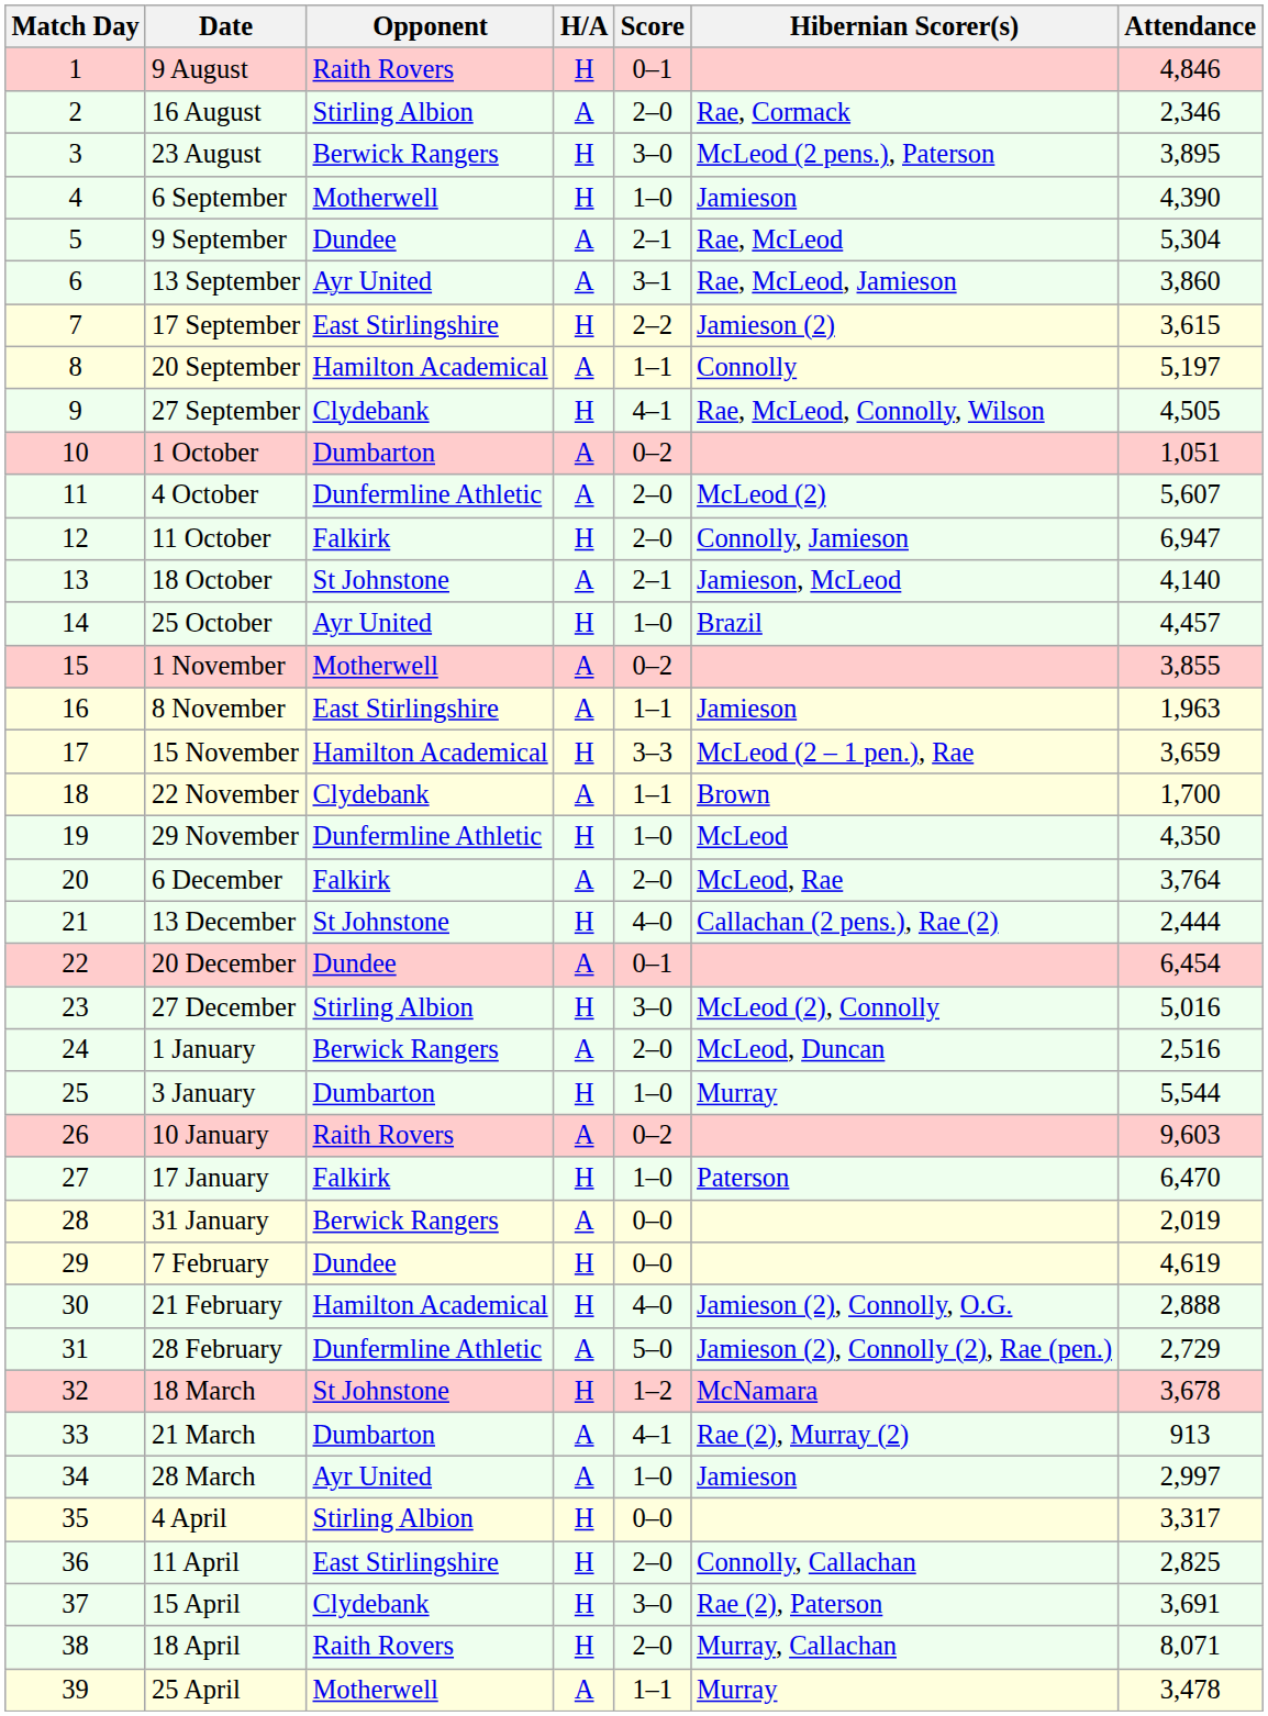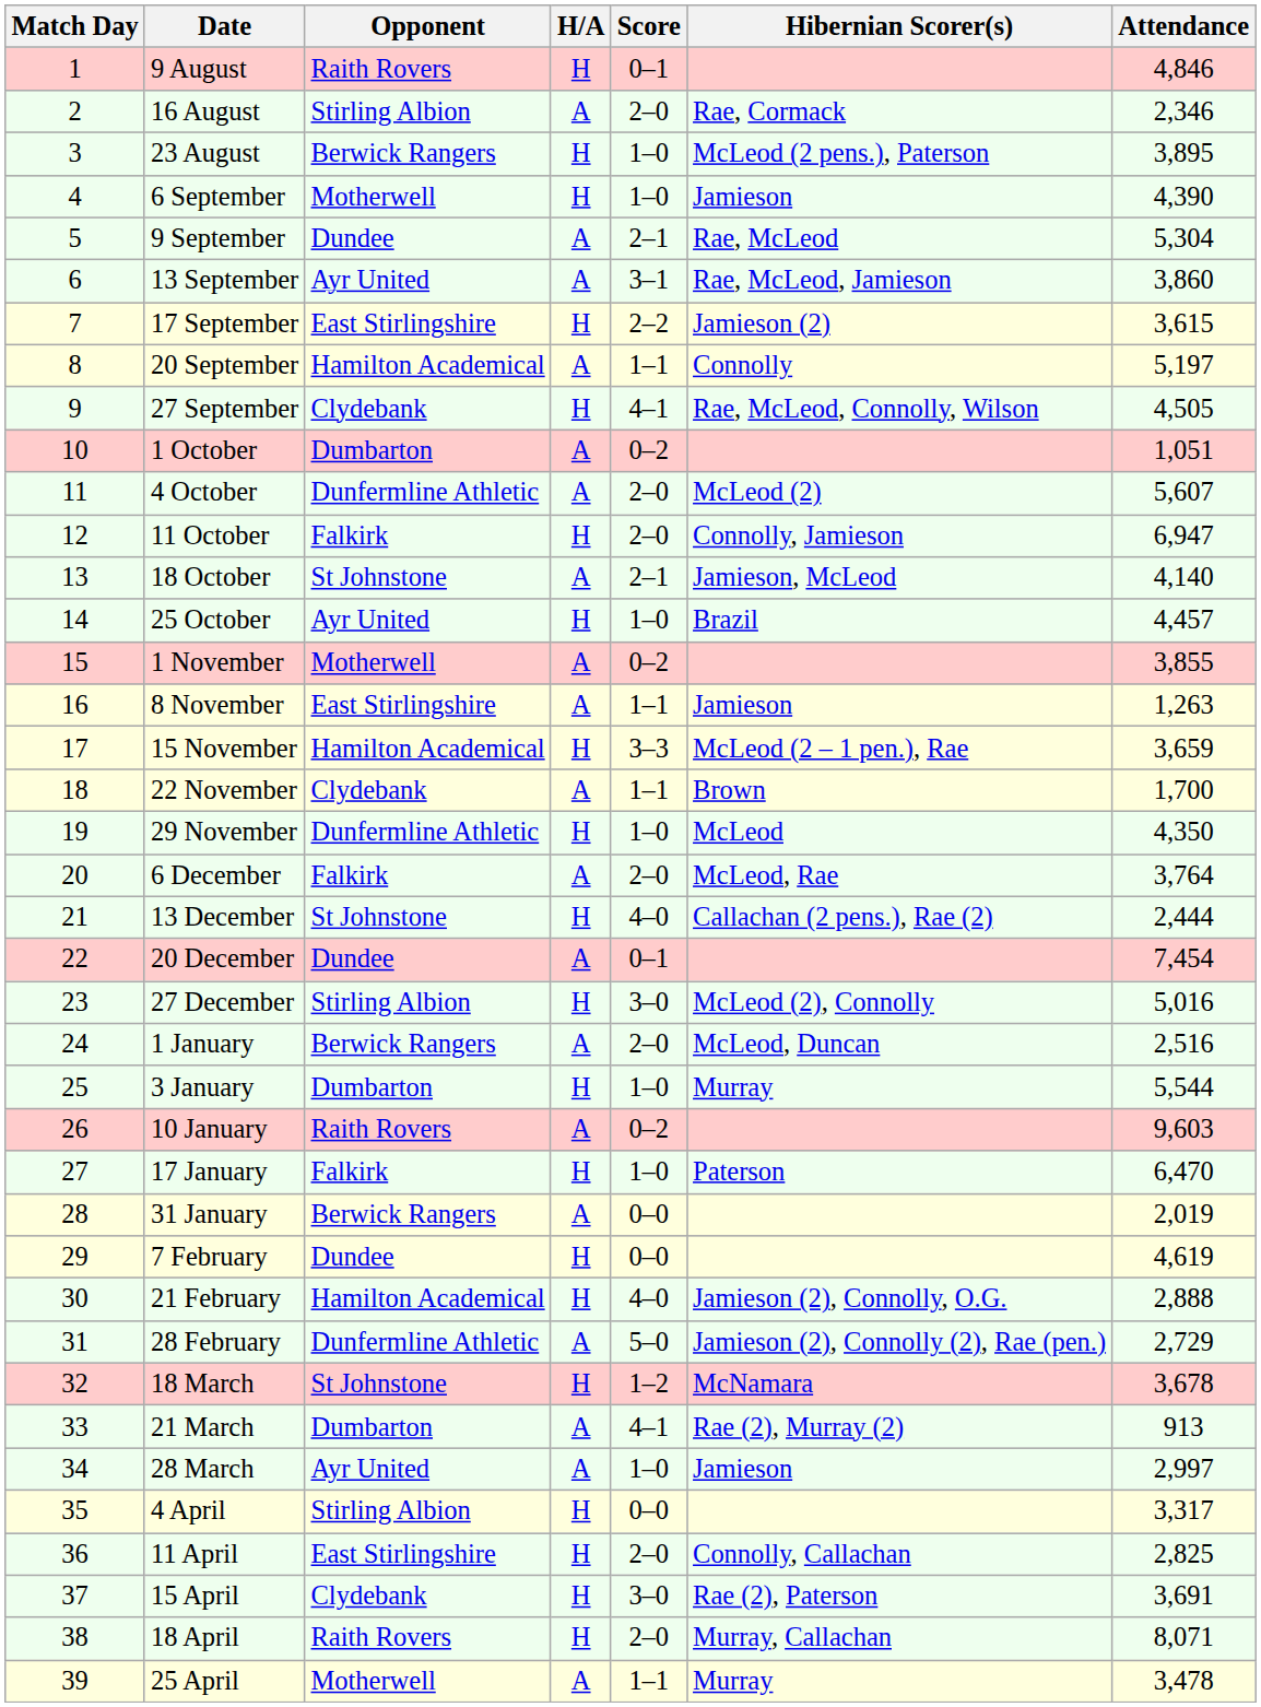 <table class="wikitable" style="text-align:center">
 <tr>
 <th>Match Day</th>
 <th>Date</th>
 <th>Opponent</th>
 <th>H/A</th>
 <th>Score</th>
 <th>Hibernian Scorer(s)</th>
 <th>Attendance</th>
 </tr>
 <tr bgcolor=#FFCCCC>
 <td>1</td>
 <td align=left>9 August</td>
 <td align=left><a href='#'>Raith Rovers</a></td>
 <td><a href='#'>H</a></td>
 <td>0–1</td>
 <td align=left></td>
 <td>4,846</td>
 </tr>
 <tr bgcolor=#EEFFEE>
 <td>2</td>
 <td align=left>16 August</td>
 <td align=left><a href='#'>Stirling Albion</a></td>
 <td><a href='#'>A</a></td>
 <td>2–0</td>
 <td align=left><a href='#'>Rae</a>, <a href='#'>Cormack</a></td>
 <td>2,346</td>
 </tr>
 <tr bgcolor=#EEFFEE>
 <td>3</td>
 <td align=left>23 August</td>
 <td align=left><a href='#'>Berwick Rangers</a></td>
 <td><a href='#'>H</a></td>
-<td>3–0</td>
+<td>1–0</td>
 <td align=left><a href='#'>McLeod (2 pens.)</a>, <a href='#'>Paterson</a></td>
 <td>3,895</td>
 </tr>
 <tr bgcolor=#EEFFEE>
 <td>4</td>
 <td align=left>6 September</td>
 <td align=left><a href='#'>Motherwell</a></td>
 <td><a href='#'>H</a></td>
 <td>1–0</td>
 <td align=left><a href='#'>Jamieson</a></td>
 <td>4,390</td>
 </tr>
 <tr bgcolor=#EEFFEE>
 <td>5</td>
 <td align=left>9 September</td>
 <td align=left><a href='#'>Dundee</a></td>
 <td><a href='#'>A</a></td>
 <td>2–1</td>
 <td align=left><a href='#'>Rae</a>, <a href='#'>McLeod</a></td>
 <td>5,304</td>
 </tr>
 <tr bgcolor=#EEFFEE>
 <td>6</td>
 <td align=left>13 September</td>
 <td align=left><a href='#'>Ayr United</a></td>
 <td><a href='#'>A</a></td>
 <td>3–1</td>
 <td align=left><a href='#'>Rae</a>, <a href='#'>McLeod</a>, <a href='#'>Jamieson</a></td>
 <td>3,860</td>
 </tr>
 <tr bgcolor=#FFFFDD>
 <td>7</td>
 <td align=left>17 September</td>
 <td align=left><a href='#'>East Stirlingshire</a></td>
 <td><a href='#'>H</a></td>
 <td>2–2</td>
 <td align=left><a href='#'>Jamieson (2)</a></td>
 <td>3,615</td>
 </tr>
 <tr bgcolor=#FFFFDD>
 <td>8</td>
 <td align=left>20 September</td>
 <td align=left><a href='#'>Hamilton Academical</a></td>
 <td><a href='#'>A</a></td>
 <td>1–1</td>
 <td align=left><a href='#'>Connolly</a></td>
 <td>5,197</td>
 </tr>
 <tr bgcolor=#EEFFEE>
 <td>9</td>
 <td align=left>27 September</td>
 <td align=left><a href='#'>Clydebank</a></td>
 <td><a href='#'>H</a></td>
 <td>4–1</td>
 <td align=left><a href='#'>Rae</a>, <a href='#'>McLeod</a>, <a href='#'>Connolly</a>, <a href='#'>Wilson</a></td>
 <td>4,505</td>
 </tr>
 <tr bgcolor=#FFCCCC>
 <td>10</td>
 <td align=left>1 October</td>
 <td align=left><a href='#'>Dumbarton</a></td>
 <td><a href='#'>A</a></td>
 <td>0–2</td>
 <td align=left></td>
 <td>1,051</td>
 </tr>
 <tr bgcolor=#EEFFEE>
 <td>11</td>
 <td align=left>4 October</td>
 <td align=left><a href='#'>Dunfermline Athletic</a></td>
 <td><a href='#'>A</a></td>
 <td>2–0</td>
 <td align=left><a href='#'>McLeod (2)</a></td>
 <td>5,607</td>
 </tr>
 <tr bgcolor=#EEFFEE>
 <td>12</td>
 <td align=left>11 October</td>
 <td align=left><a href='#'>Falkirk</a></td>
 <td><a href='#'>H</a></td>
 <td>2–0</td>
 <td align=left><a href='#'>Connolly</a>, <a href='#'>Jamieson</a></td>
 <td>6,947</td>
 </tr>
 <tr bgcolor=#EEFFEE>
 <td>13</td>
 <td align=left>18 October</td>
 <td align=left><a href='#'>St Johnstone</a></td>
 <td><a href='#'>A</a></td>
 <td>2–1</td>
 <td align=left><a href='#'>Jamieson</a>, <a href='#'>McLeod</a></td>
 <td>4,140</td>
 </tr>
 <tr bgcolor=#EEFFEE>
 <td>14</td>
 <td align=left>25 October</td>
 <td align=left><a href='#'>Ayr United</a></td>
 <td><a href='#'>H</a></td>
 <td>1–0</td>
 <td align=left><a href='#'>Brazil</a></td>
 <td>4,457</td>
 </tr>
 <tr bgcolor=#FFCCCC>
 <td>15</td>
 <td align=left>1 November</td>
 <td align=left><a href='#'>Motherwell</a></td>
 <td><a href='#'>A</a></td>
 <td>0–2</td>
 <td align=left></td>
 <td>3,855</td>
 </tr>
 <tr bgcolor=#FFFFDD>
 <td>16</td>
 <td align=left>8 November</td>
 <td align=left><a href='#'>East Stirlingshire</a></td>
 <td><a href='#'>A</a></td>
 <td>1–1</td>
 <td align=left><a href='#'>Jamieson</a></td>
-<td>1,963</td>
+<td>1,263</td>
 </tr>
 <tr bgcolor=#FFFFDD>
 <td>17</td>
 <td align=left>15 November</td>
 <td align=left><a href='#'>Hamilton Academical</a></td>
 <td><a href='#'>H</a></td>
 <td>3–3</td>
 <td align=left><a href='#'>McLeod (2 – 1 pen.)</a>, <a href='#'>Rae</a></td>
 <td>3,659</td>
 </tr>
 <tr bgcolor=#FFFFDD>
 <td>18</td>
 <td align=left>22 November</td>
 <td align=left><a href='#'>Clydebank</a></td>
 <td><a href='#'>A</a></td>
 <td>1–1</td>
 <td align=left><a href='#'>Brown</a></td>
 <td>1,700</td>
 </tr>
 <tr bgcolor=#EEFFEE>
 <td>19</td>
 <td align=left>29 November</td>
 <td align=left><a href='#'>Dunfermline Athletic</a></td>
 <td><a href='#'>H</a></td>
 <td>1–0</td>
 <td align=left><a href='#'>McLeod</a></td>
 <td>4,350</td>
 </tr>
 <tr bgcolor=#EEFFEE>
 <td>20</td>
 <td align=left>6 December</td>
 <td align=left><a href='#'>Falkirk</a></td>
 <td><a href='#'>A</a></td>
 <td>2–0</td>
 <td align=left><a href='#'>McLeod</a>, <a href='#'>Rae</a></td>
 <td>3,764</td>
 </tr>
 <tr bgcolor=#EEFFEE>
 <td>21</td>
 <td align=left>13 December</td>
 <td align=left><a href='#'>St Johnstone</a></td>
 <td><a href='#'>H</a></td>
 <td>4–0</td>
 <td align=left><a href='#'>Callachan (2 pens.)</a>, <a href='#'>Rae (2)</a></td>
 <td>2,444</td>
 </tr>
 <tr bgcolor=#FFCCCC>
 <td>22</td>
 <td align=left>20 December</td>
 <td align=left><a href='#'>Dundee</a></td>
 <td><a href='#'>A</a></td>
 <td>0–1</td>
 <td align=left></td>
-<td>6,454</td>
+<td>7,454</td>
 </tr>
 <tr bgcolor=#EEFFEE>
 <td>23</td>
 <td align=left>27 December</td>
 <td align=left><a href='#'>Stirling Albion</a></td>
 <td><a href='#'>H</a></td>
 <td>3–0</td>
 <td align=left><a href='#'>McLeod (2)</a>, <a href='#'>Connolly</a></td>
 <td>5,016</td>
 </tr>
 <tr bgcolor=#EEFFEE>
 <td>24</td>
 <td align=left>1 January</td>
 <td align=left><a href='#'>Berwick Rangers</a></td>
 <td><a href='#'>A</a></td>
 <td>2–0</td>
 <td align=left><a href='#'>McLeod</a>, <a href='#'>Duncan</a></td>
 <td>2,516</td>
 </tr>
 <tr bgcolor=#EEFFEE>
 <td>25</td>
 <td align=left>3 January</td>
 <td align=left><a href='#'>Dumbarton</a></td>
 <td><a href='#'>H</a></td>
 <td>1–0</td>
 <td align=left><a href='#'>Murray</a></td>
 <td>5,544</td>
 </tr>
 <tr bgcolor=#FFCCCC>
 <td>26</td>
 <td align=left>10 January</td>
 <td align=left><a href='#'>Raith Rovers</a></td>
 <td><a href='#'>A</a></td>
 <td>0–2</td>
 <td align=left></td>
 <td>9,603</td>
 </tr>
 <tr bgcolor=#EEFFEE>
 <td>27</td>
 <td align=left>17 January</td>
 <td align=left><a href='#'>Falkirk</a></td>
 <td><a href='#'>H</a></td>
 <td>1–0</td>
 <td align=left><a href='#'>Paterson</a></td>
 <td>6,470</td>
 </tr>
 <tr bgcolor=#FFFFDD>
 <td>28</td>
 <td align=left>31 January</td>
 <td align=left><a href='#'>Berwick Rangers</a></td>
 <td><a href='#'>A</a></td>
 <td>0–0</td>
 <td align=left></td>
 <td>2,019</td>
 </tr>
 <tr bgcolor=#FFFFDD>
 <td>29</td>
 <td align=left>7 February</td>
 <td align=left><a href='#'>Dundee</a></td>
 <td><a href='#'>H</a></td>
 <td>0–0</td>
 <td align=left></td>
 <td>4,619</td>
 </tr>
 <tr bgcolor=#EEFFEE>
 <td>30</td>
 <td align=left>21 February</td>
 <td align=left><a href='#'>Hamilton Academical</a></td>
 <td><a href='#'>H</a></td>
 <td>4–0</td>
 <td align=left><a href='#'>Jamieson (2)</a>, <a href='#'>Connolly</a>, <a href='#'>O.G.</a></td>
 <td>2,888</td>
 </tr>
 <tr bgcolor=#EEFFEE>
 <td>31</td>
 <td align=left>28 February</td>
 <td align=left><a href='#'>Dunfermline Athletic</a></td>
 <td><a href='#'>A</a></td>
 <td>5–0</td>
 <td align=left><a href='#'>Jamieson (2)</a>, <a href='#'>Connolly (2)</a>, <a href='#'>Rae (pen.)</a></td>
 <td>2,729</td>
 </tr>
 <tr bgcolor=#FFCCCC>
 <td>32</td>
 <td align=left>18 March</td>
 <td align=left><a href='#'>St Johnstone</a></td>
 <td><a href='#'>H</a></td>
 <td>1–2</td>
 <td align=left><a href='#'>McNamara</a></td>
 <td>3,678</td>
 </tr>
 <tr bgcolor=#EEFFEE>
 <td>33</td>
 <td align=left>21 March</td>
 <td align=left><a href='#'>Dumbarton</a></td>
 <td><a href='#'>A</a></td>
 <td>4–1</td>
 <td align=left><a href='#'>Rae (2)</a>, <a href='#'>Murray (2)</a></td>
 <td>913</td>
 </tr>
 <tr bgcolor=#EEFFEE>
 <td>34</td>
 <td align=left>28 March</td>
 <td align=left><a href='#'>Ayr United</a></td>
 <td><a href='#'>A</a></td>
 <td>1–0</td>
 <td align=left><a href='#'>Jamieson</a></td>
 <td>2,997</td>
 </tr>
 <tr bgcolor=#FFFFDD>
 <td>35</td>
 <td align=left>4 April</td>
 <td align=left><a href='#'>Stirling Albion</a></td>
 <td><a href='#'>H</a></td>
 <td>0–0</td>
 <td align=left></td>
 <td>3,317</td>
 </tr>
 <tr bgcolor=#EEFFEE>
 <td>36</td>
 <td align=left>11 April</td>
 <td align=left><a href='#'>East Stirlingshire</a></td>
 <td><a href='#'>H</a></td>
 <td>2–0</td>
 <td align=left><a href='#'>Connolly</a>, <a href='#'>Callachan</a></td>
 <td>2,825</td>
 </tr>
 <tr bgcolor=#EEFFEE>
 <td>37</td>
 <td align=left>15 April</td>
 <td align=left><a href='#'>Clydebank</a></td>
 <td><a href='#'>H</a></td>
 <td>3–0</td>
 <td align=left><a href='#'>Rae (2)</a>, <a href='#'>Paterson</a></td>
 <td>3,691</td>
 </tr>
 <tr bgcolor=#EEFFEE>
 <td>38</td>
 <td align=left>18 April</td>
 <td align=left><a href='#'>Raith Rovers</a></td>
 <td><a href='#'>H</a></td>
 <td>2–0</td>
 <td align=left><a href='#'>Murray</a>, <a href='#'>Callachan</a></td>
 <td>8,071</td>
 </tr>
 <tr bgcolor=#FFFFDD>
 <td>39</td>
 <td align=left>25 April</td>
 <td align=left><a href='#'>Motherwell</a></td>
 <td><a href='#'>A</a></td>
 <td>1–1</td>
 <td align=left><a href='#'>Murray</a></td>
 <td>3,478</td>
 </tr>
 <tr>
 </tr>
 </table>
